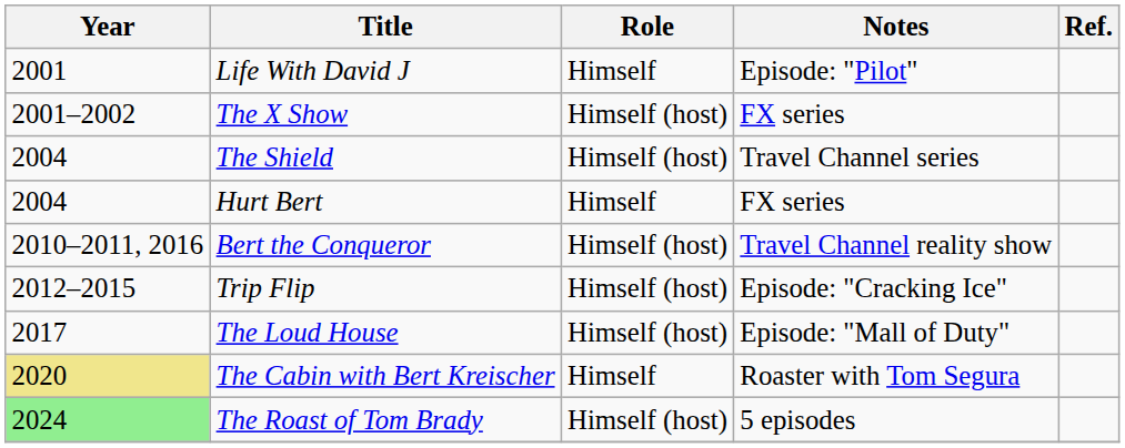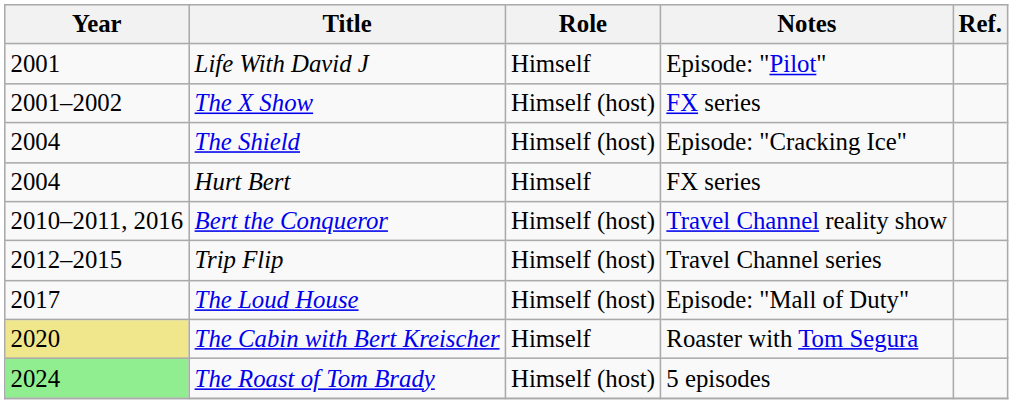 <table class="wikitable">
 <tr>
 <th>Year</th>
 <th>Title</th>
 <th>Role</th>
 <th>Notes</th>
 <th class=unsortable>Ref.</th>
 </tr>
 <tr>
 <td>2001</td>
 <td><em>Life With David J</em></td>
 <td>Himself</td>
 <td>Episode: "<a href='#'>Pilot</a>"</td>
 <td></td>
 </tr>
 <tr>
 <td>2001–2002</td>
 <td><em><a href='#'>The X Show</a></em></td>
 <td>Himself (host)</td>
 <td><a href='#'>FX</a> series</td>
 <td></td>
 </tr>
 <tr>
 <td>2004</td>
 <td><em><a href='#'>The Shield</a></em></td>
 <td>Himself (host)</td>
-<td>Travel Channel series</td>
+<td>Episode: "Cracking Ice"</td>
 <td></td>
 </tr>
 <tr>
 <td>2004</td>
 <td><em>Hurt Bert</em></td>
 <td>Himself</td>
 <td>FX series</td>
 <td></td>
 </tr>
 <tr>
 <td>2010–2011, 2016</td>
 <td><em><a href='#'>Bert the Conqueror</a></em></td>
 <td>Himself (host)</td>
 <td><a href='#'>Travel Channel</a> reality show</td>
 <td></td>
 </tr>
 <tr>
 <td>2012–2015</td>
 <td><em>Trip Flip</em></td>
 <td>Himself (host)</td>
-<td>Episode: "Cracking Ice"</td>
+<td>Travel Channel series</td>
 <td></td>
 </tr>
 <tr>
 <td>2017</td>
 <td><em><a href='#'>The Loud House</a></em></td>
 <td>Himself (host)</td>
 <td>Episode: "Mall of Duty"</td>
 <td></td>
 </tr>
 <tr>
 <td style="background: khaki;">2020</td>
 <td><em><a href='#'>The Cabin with Bert Kreischer</a></em></td>
 <td>Himself</td>
 <td>Roaster with <a href='#'>Tom Segura</a></td>
 <td></td>
 </tr>
 <tr>
 <td style="background: lightgreen;">2024</td>
 <td><em><a href='#'>The Roast of Tom Brady</a></em></td>
 <td>Himself (host)</td>
 <td>5 episodes</td>
 <td></td>
 </tr>
 <tr>
 </tr>
 </table>
